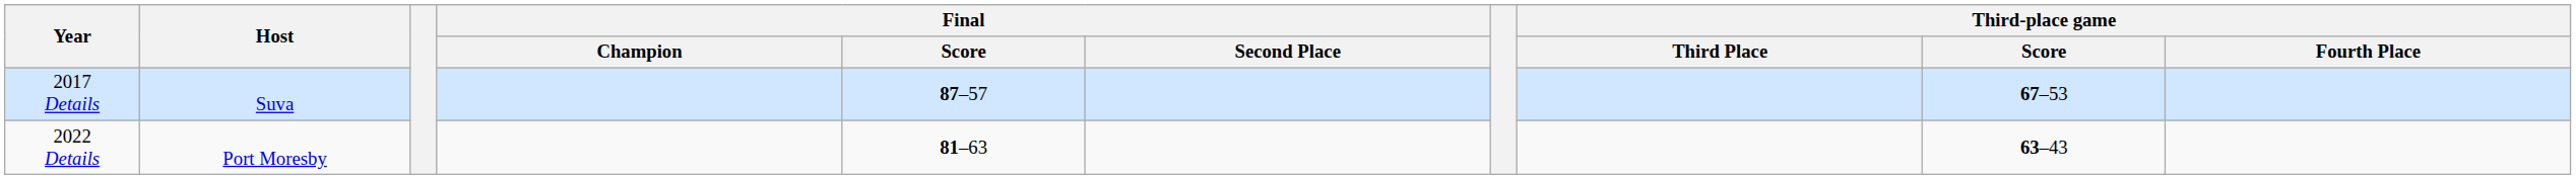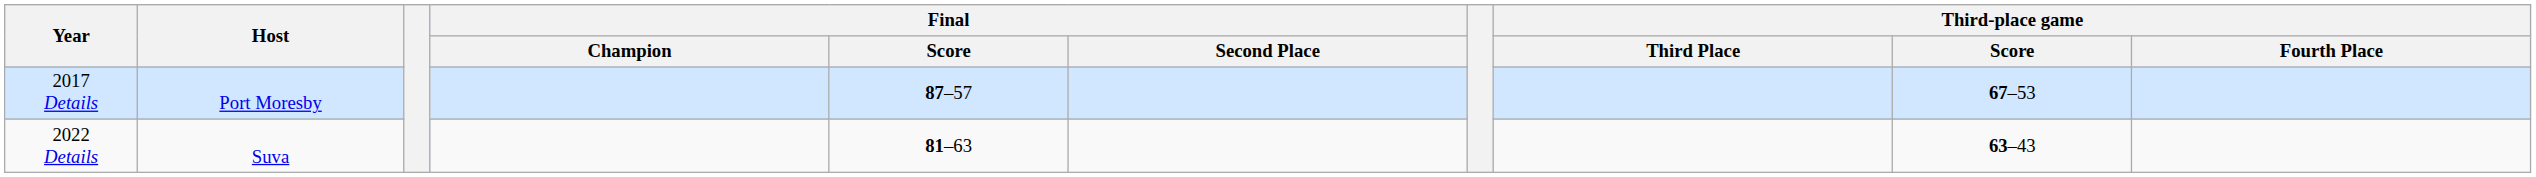 <table class="wikitable" style="font-size:90%; width: 98%; text-align: center;">
 <tr bgcolor=#C1D8FF>
 <th rowspan=2 width=5%>Year</th>
 <th rowspan=2 width=10%>Host</th>
 <th width=1% rowspan=14 bgcolor=ffffff></th>
 <th colspan=3>Final</th>
 <th width=1% rowspan=14 bgcolor=ffffff></th>
 <th colspan=3>Third-place game</th>
 </tr>
 <tr bgcolor=#EFEFEF>
 <th width=15%>Champion</th>
 <th width=9%>Score</th>
 <th width=15%>Second Place</th>
 <th width=15%>Third Place</th>
 <th width=9%>Score</th>
 <th width=15%>Fourth Place</th>
 </tr>
 <tr bgcolor=#D0E7FF>
 <td>2017 <br> <em><a href='#'>Details</a></em></td>
-<td> <br> <a href='#'>Suva</a></td>
+<td> <br> <a href='#'>Port Moresby</a></td>
 <td><strong></strong></td>
 <td><strong>87</strong>–57</td>
 <td></td>
 <td></td>
 <td><strong>67</strong>–53</td>
 <td></td>
 </tr>
 <tr bgcolor=>
 <td>2022 <br> <em><a href='#'>Details</a></em></td>
-<td> <br> <a href='#'>Port Moresby</a></td>
+<td> <br> <a href='#'>Suva</a></td>
 <td><strong></strong></td>
 <td><strong>81</strong>–63</td>
 <td></td>
 <td></td>
 <td><strong>63</strong>–43</td>
 <td></td>
 </tr>
 </table>
